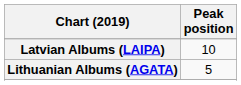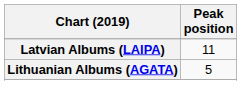 <table class="wikitable sortable plainrowheaders" style="text-align:center">
 <tr>
 <th scope="col">Chart (2019)</th>
 <th scope="col">Peak<br>position</th>
 </tr>
 <tr>
 </tr>
 <tr>
 </tr>
 <tr>
 </tr>
 <tr>
 </tr>
 <tr>
 </tr>
 <tr>
 </tr>
 <tr>
 <th scope="row">Latvian Albums (<a href='#'>LAIPA</a>)</th>
-<td>10</td>
+<td>11</td>
 </tr>
 <tr>
 <th scope="row">Lithuanian Albums (<a href='#'>AGATA</a>)</th>
 <td>5</td>
 </tr>
 <tr>
 </tr>
 <tr>
 </tr>
 <tr>
 </tr>
 <tr>
 </tr>
 </table>
